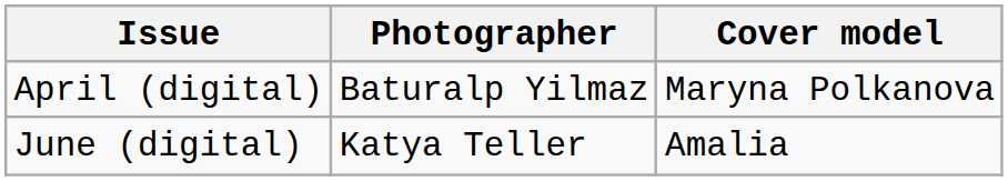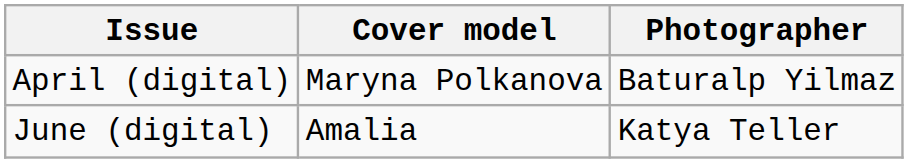 <table class="sortable wikitable">
 <tr>
 <th>Issue</th>
+<th>Cover model</th>
 <th>Photographer</th>
-<th>Cover model</th>
 </tr>
 <tr>
 <td>April (digital)</td>
+<td>Maryna Polkanova</td>
 <td>Baturalp Yilmaz</td>
-<td>Maryna Polkanova</td>
 </tr>
 <tr>
 <td>June (digital)</td>
+<td>Amalia</td>
 <td>Katya Teller</td>
-<td>Amalia</td>
 </tr>
 </table>
